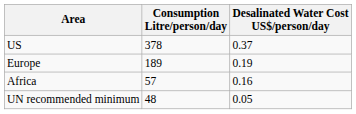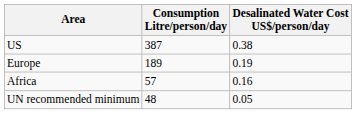 <table class="wikitable">
 <tr>
 <th>Area</th>
 <th>Consumption<br>Litre/person/day</th>
 <th>Desalinated Water Cost<br>US$/person/day</th>
 </tr>
 <tr>
 <td>US</td>
-<td>378</td>
-<td>0.37</td>
+<td>387</td>
+<td>0.38</td>
 </tr>
 <tr>
 <td>Europe</td>
 <td>189</td>
 <td>0.19</td>
 </tr>
 <tr>
 <td>Africa</td>
 <td>57</td>
 <td>0.16</td>
 </tr>
 <tr>
 <td>UN recommended minimum</td>
 <td>48</td>
 <td>0.05</td>
 </tr>
 </table>
